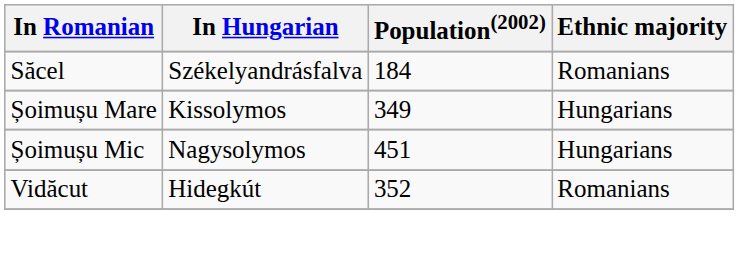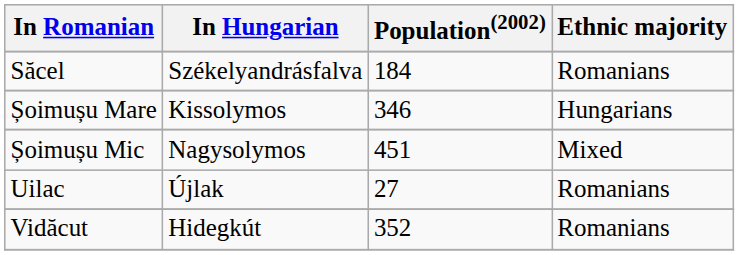 <table class="wikitable collapsible sortable">
 <tr>
 <th>In <a href='#'>Romanian</a></th>
 <th>In <a href='#'>Hungarian</a></th>
 <th>Population<sup>(2002)</sup></th>
 <th>Ethnic majority</th>
 </tr>
 <tr>
 </tr>
 <tr>
 <td>Săcel</td>
 <td>Székelyandrásfalva</td>
 <td>184</td>
 <td>Romanians</td>
 </tr>
 <tr>
 </tr>
 <tr>
 <td>Șoimușu Mare</td>
 <td>Kissolymos</td>
-<td>349</td>
+<td>346</td>
 <td>Hungarians</td>
 </tr>
 <tr>
 </tr>
 <tr>
 <td>Șoimușu Mic</td>
 <td>Nagysolymos</td>
 <td>451</td>
-<td>Hungarians</td>
+<td>Mixed</td>
+</tr>
+<tr>
+<td>Uilac</td>
+<td>Újlak</td>
+<td>27</td>
+<td>Romanians</td>
 </tr>
 <tr>
 </tr>
 <tr>
 <td>Vidăcut</td>
 <td>Hidegkút</td>
 <td>352</td>
 <td>Romanians</td>
 </tr>
 <tr>
 </tr>
 </table>
